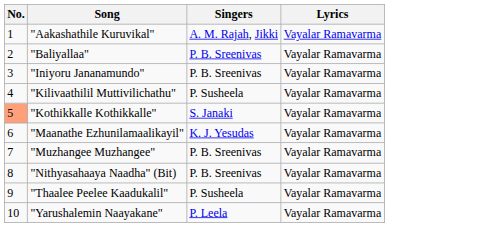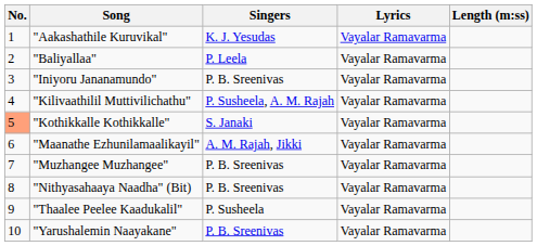 <table class="wikitable" style="font-size:95%;">
 <tr>
 <th>No.</th>
 <th>Song</th>
 <th>Singers</th>
 <th>Lyrics</th>
+<th>Length (m:ss)</th>
 </tr>
 <tr>
 <td>1</td>
 <td>"Aakashathile Kuruvikal"</td>
-<td><a href='#'>A. M. Rajah</a>, <a href='#'>Jikki</a></td>
+<td><a href='#'>K. J. Yesudas</a></td>
 <td><a href='#'>Vayalar Ramavarma</a></td>
+<td></td>
 </tr>
 <tr>
 <td>2</td>
 <td>"Baliyallaa"</td>
-<td><a href='#'>P. B. Sreenivas</a></td>
+<td><a href='#'>P. Leela</a></td>
 <td>Vayalar Ramavarma</td>
+<td></td>
 </tr>
 <tr>
 <td>3</td>
 <td>"Iniyoru Jananamundo"</td>
 <td>P. B. Sreenivas</td>
 <td>Vayalar Ramavarma</td>
+<td></td>
 </tr>
 <tr>
 <td>4</td>
 <td>"Kilivaathilil Muttivilichathu"</td>
-<td>P. Susheela</td>
+<td><a href='#'>P. Susheela</a>, <a href='#'>A. M. Rajah</a></td>
 <td>Vayalar Ramavarma</td>
+<td></td>
 </tr>
 <tr>
 <td style="background: lightsalmon;">5</td>
 <td>"Kothikkalle Kothikkalle"</td>
 <td><a href='#'>S. Janaki</a></td>
 <td>Vayalar Ramavarma</td>
+<td></td>
 </tr>
 <tr>
 <td>6</td>
 <td>"Maanathe Ezhunilamaalikayil"</td>
-<td><a href='#'>K. J. Yesudas</a></td>
+<td><a href='#'>A. M. Rajah</a>, <a href='#'>Jikki</a></td>
 <td>Vayalar Ramavarma</td>
+<td></td>
 </tr>
 <tr>
 <td>7</td>
 <td>"Muzhangee Muzhangee"</td>
 <td>P. B. Sreenivas</td>
 <td>Vayalar Ramavarma</td>
+<td></td>
 </tr>
 <tr>
 <td>8</td>
 <td>"Nithyasahaaya Naadha" (Bit)</td>
 <td>P. B. Sreenivas</td>
 <td>Vayalar Ramavarma</td>
+<td></td>
 </tr>
 <tr>
 <td>9</td>
 <td>"Thaalee Peelee Kaadukalil"</td>
 <td>P. Susheela</td>
 <td>Vayalar Ramavarma</td>
+<td></td>
 </tr>
 <tr>
 <td>10</td>
 <td>"Yarushalemin Naayakane"</td>
-<td><a href='#'>P. Leela</a></td>
+<td><a href='#'>P. B. Sreenivas</a></td>
 <td>Vayalar Ramavarma</td>
+<td></td>
 </tr>
 </table>
